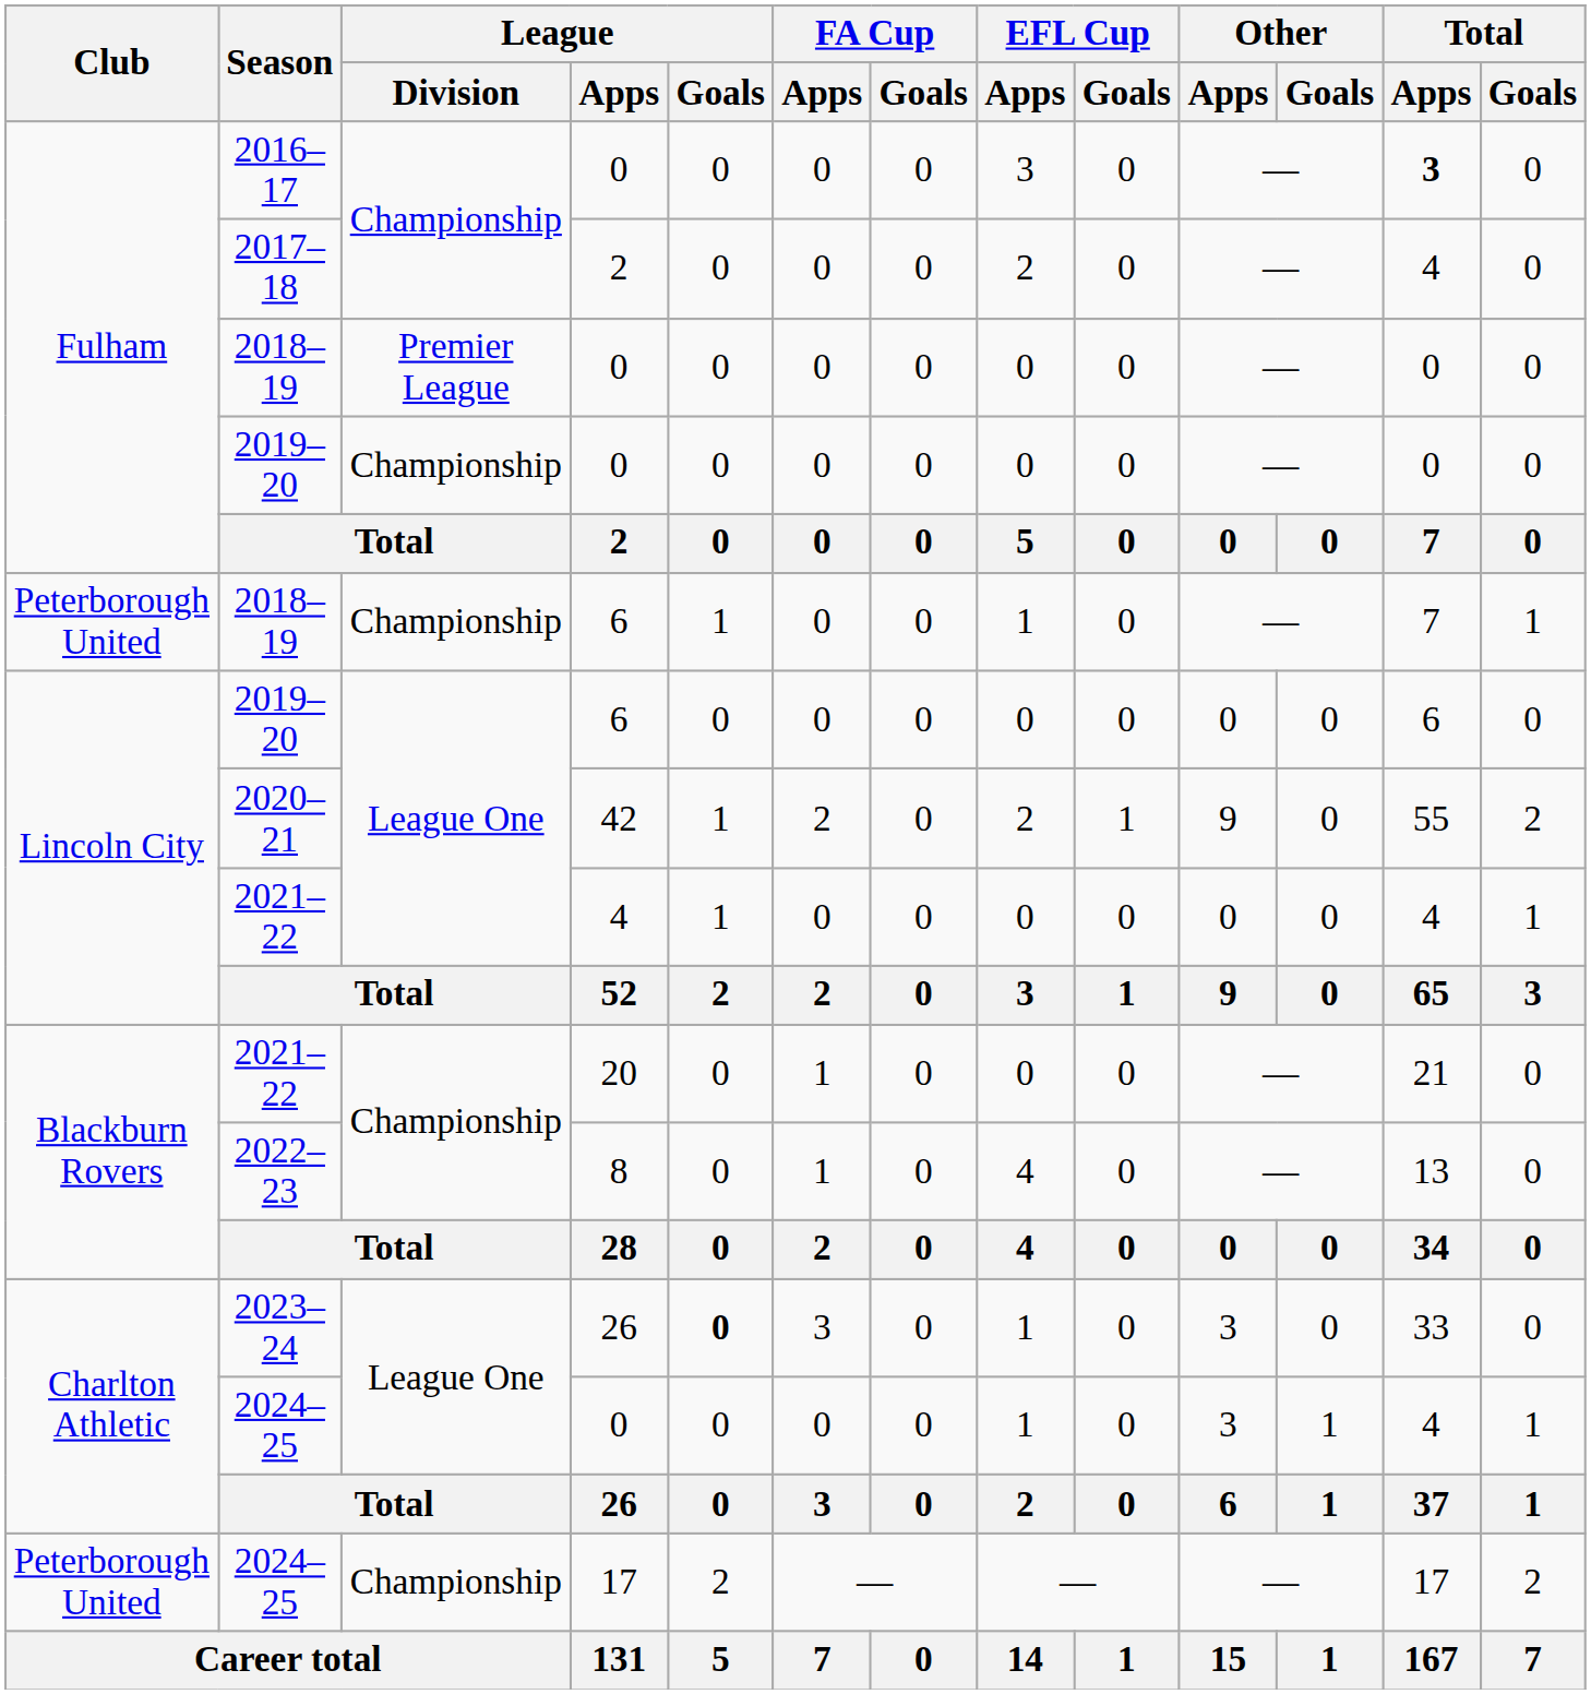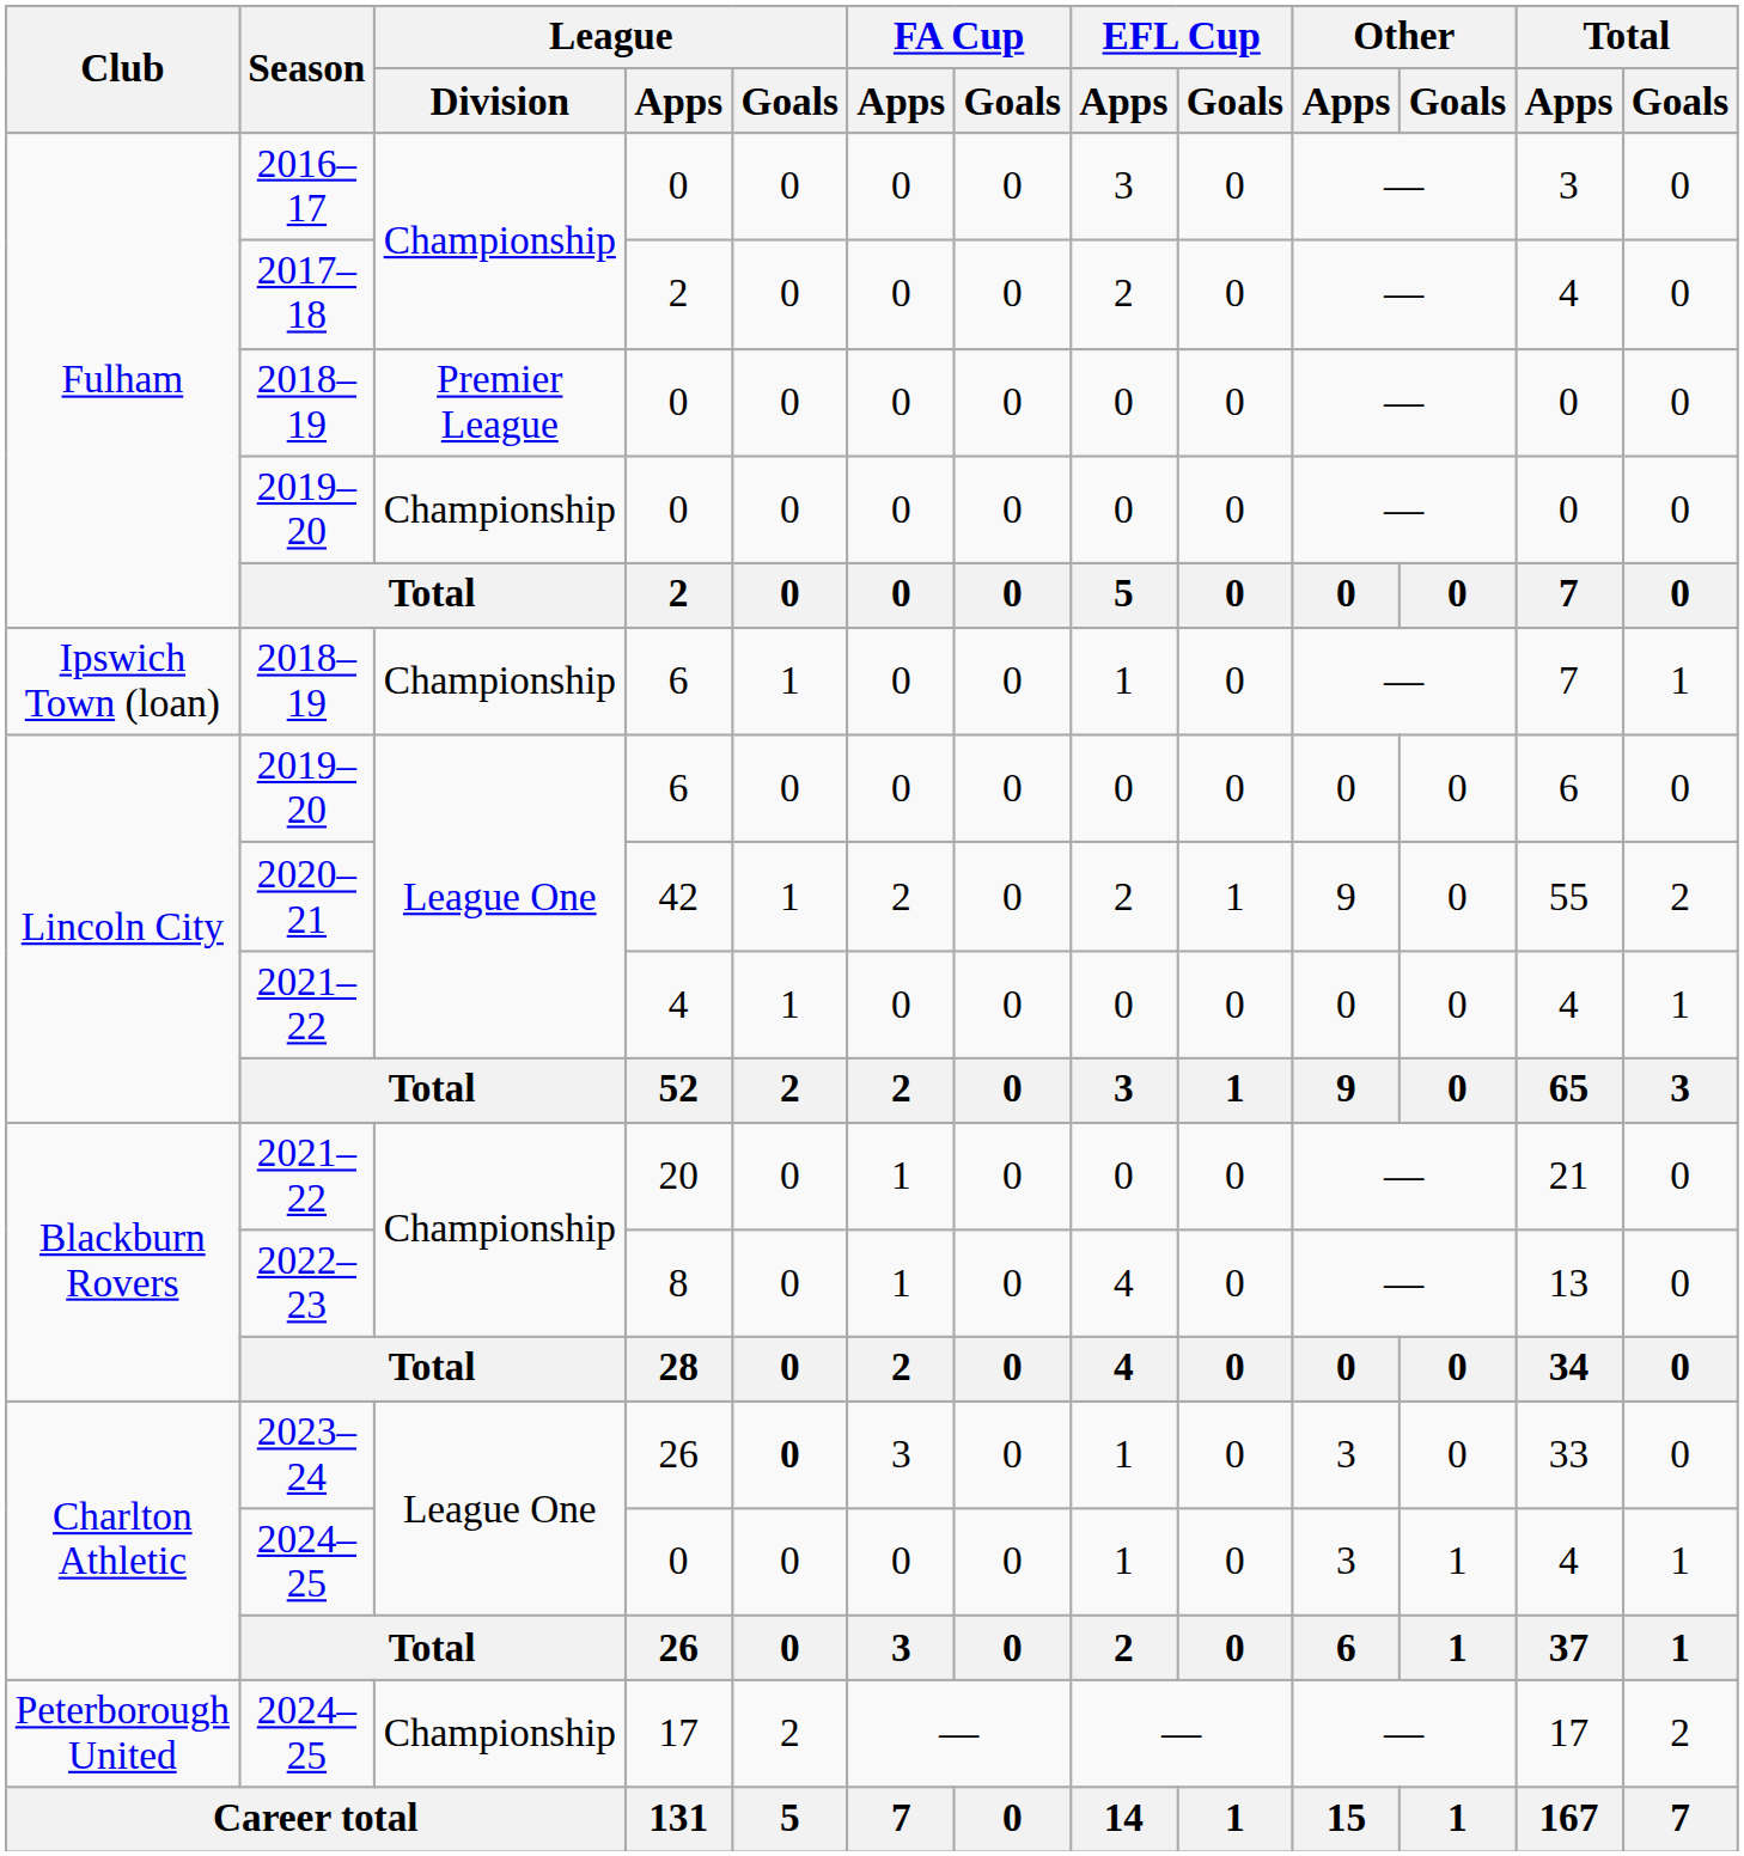 <table class="wikitable" style="text-align: center;">
 <tr>
 <th rowspan="2">Club</th>
 <th rowspan="2">Season</th>
 <th colspan="3">League</th>
 <th colspan="2"><a href='#'>FA Cup</a></th>
 <th colspan="2"><a href='#'>EFL Cup</a></th>
 <th colspan="2">Other</th>
 <th colspan="2">Total</th>
 </tr>
 <tr>
 <th>Division</th>
 <th>Apps</th>
 <th>Goals</th>
 <th>Apps</th>
 <th>Goals</th>
 <th>Apps</th>
 <th>Goals</th>
 <th>Apps</th>
 <th>Goals</th>
 <th>Apps</th>
 <th>Goals</th>
 </tr>
 <tr>
 <td rowspan="5"><a href='#'>Fulham</a></td>
 <td><a href='#'>2016–17</a></td>
 <td rowspan="2"><a href='#'>Championship</a></td>
 <td>0</td>
 <td>0</td>
 <td>0</td>
 <td>0</td>
 <td>3</td>
 <td>0</td>
 <td colspan="2">—</td>
-<td><strong>3</strong></td>
+<td>3</td>
 <td>0</td>
 </tr>
 <tr>
 <td><a href='#'>2017–18</a></td>
 <td>2</td>
 <td>0</td>
 <td>0</td>
 <td>0</td>
 <td>2</td>
 <td>0</td>
 <td colspan="2">—</td>
 <td>4</td>
 <td>0</td>
 </tr>
 <tr>
 <td><a href='#'>2018–19</a></td>
 <td><a href='#'>Premier League</a></td>
 <td>0</td>
 <td>0</td>
 <td>0</td>
 <td>0</td>
 <td>0</td>
 <td>0</td>
 <td colspan="2">—</td>
 <td>0</td>
 <td>0</td>
 </tr>
 <tr>
 <td><a href='#'>2019–20</a></td>
 <td>Championship</td>
 <td>0</td>
 <td>0</td>
 <td>0</td>
 <td>0</td>
 <td>0</td>
 <td>0</td>
 <td colspan="2">—</td>
 <td>0</td>
 <td>0</td>
 </tr>
 <tr>
 <th colspan="2">Total</th>
 <th>2</th>
 <th>0</th>
 <th>0</th>
 <th>0</th>
 <th>5</th>
 <th>0</th>
 <th>0</th>
 <th>0</th>
 <th>7</th>
 <th>0</th>
 </tr>
 <tr>
-<td><a href='#'>Peterborough United</a></td>
+<td><a href='#'>Ipswich Town</a> (loan)</td>
 <td><a href='#'>2018–19</a></td>
 <td>Championship</td>
 <td>6</td>
 <td>1</td>
 <td>0</td>
 <td>0</td>
 <td>1</td>
 <td>0</td>
 <td colspan="2">—</td>
 <td>7</td>
 <td>1</td>
 </tr>
 <tr>
 <td rowspan="4"><a href='#'>Lincoln City</a></td>
 <td><a href='#'>2019–20</a></td>
 <td rowspan="3"><a href='#'>League One</a></td>
 <td>6</td>
 <td>0</td>
 <td>0</td>
 <td>0</td>
 <td>0</td>
 <td>0</td>
 <td>0</td>
 <td>0</td>
 <td>6</td>
 <td>0</td>
 </tr>
 <tr>
 <td><a href='#'>2020–21</a></td>
 <td>42</td>
 <td>1</td>
 <td>2</td>
 <td>0</td>
 <td>2</td>
 <td>1</td>
 <td>9</td>
 <td>0</td>
 <td>55</td>
 <td>2</td>
 </tr>
 <tr>
 <td><a href='#'>2021–22</a></td>
 <td>4</td>
 <td>1</td>
 <td>0</td>
 <td>0</td>
 <td>0</td>
 <td>0</td>
 <td>0</td>
 <td>0</td>
 <td>4</td>
 <td>1</td>
 </tr>
 <tr>
 <th colspan="2">Total</th>
 <th>52</th>
 <th>2</th>
 <th>2</th>
 <th>0</th>
 <th>3</th>
 <th>1</th>
 <th>9</th>
 <th>0</th>
 <th>65</th>
 <th>3</th>
 </tr>
 <tr>
 <td rowspan="3"><a href='#'>Blackburn Rovers</a></td>
 <td><a href='#'>2021–22</a></td>
 <td rowspan="2">Championship</td>
 <td>20</td>
 <td>0</td>
 <td>1</td>
 <td>0</td>
 <td>0</td>
 <td>0</td>
 <td colspan="2">—</td>
 <td>21</td>
 <td>0</td>
 </tr>
 <tr>
 <td><a href='#'>2022–23</a></td>
 <td>8</td>
 <td>0</td>
 <td>1</td>
 <td>0</td>
 <td>4</td>
 <td>0</td>
 <td colspan="2">—</td>
 <td>13</td>
 <td>0</td>
 </tr>
 <tr>
 <th colspan="2">Total</th>
 <th>28</th>
 <th>0</th>
 <th>2</th>
 <th>0</th>
 <th>4</th>
 <th>0</th>
 <th>0</th>
 <th>0</th>
 <th>34</th>
 <th>0</th>
 </tr>
 <tr>
 <td rowspan=3><a href='#'>Charlton Athletic</a></td>
 <td><a href='#'>2023–24</a></td>
 <td rowspan="2">League One</td>
 <td>26</td>
 <td><strong>0</strong></td>
 <td>3</td>
 <td>0</td>
 <td>1</td>
 <td>0</td>
 <td>3</td>
 <td>0</td>
 <td>33</td>
 <td>0</td>
 </tr>
 <tr>
 <td><a href='#'>2024–25</a></td>
 <td>0</td>
 <td>0</td>
 <td>0</td>
 <td>0</td>
 <td>1</td>
 <td>0</td>
 <td>3</td>
 <td>1</td>
 <td>4</td>
 <td>1</td>
 </tr>
 <tr>
 <th colspan="2">Total</th>
 <th>26</th>
 <th>0</th>
 <th>3</th>
 <th>0</th>
 <th>2</th>
 <th>0</th>
 <th>6</th>
 <th>1</th>
 <th>37</th>
 <th>1</th>
 </tr>
 <tr>
 <td><a href='#'>Peterborough United</a></td>
 <td><a href='#'>2024–25</a></td>
 <td>Championship</td>
 <td>17</td>
 <td>2</td>
 <td colspan="2">—</td>
 <td colspan="2">—</td>
 <td colspan="2">—</td>
 <td>17</td>
 <td>2</td>
 </tr>
 <tr>
 <th colspan="3">Career total</th>
 <th>131</th>
 <th>5</th>
 <th>7</th>
 <th>0</th>
 <th>14</th>
 <th>1</th>
 <th>15</th>
 <th>1</th>
 <th>167</th>
 <th>7</th>
 </tr>
 </table>
